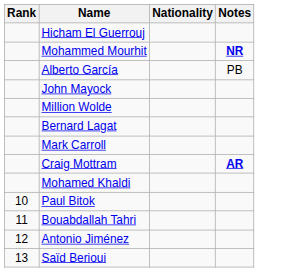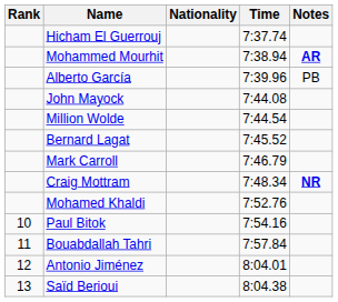 <table class="wikitable sortable" style="text-align:center">
 <tr>
 <th>Rank</th>
 <th>Name</th>
 <th>Nationality</th>
+<th>Time</th>
 <th>Notes</th>
 </tr>
 <tr>
 <td></td>
 <td align="left"><a href='#'>Hicham El Guerrouj</a></td>
 <td align=left></td>
+<td>7:37.74</td>
 <td></td>
 </tr>
 <tr>
 <td></td>
 <td align="left"><a href='#'>Mohammed Mourhit</a></td>
 <td align=left></td>
-<td><strong><a href='#'>NR</a></strong></td>
+<td>7:38.94</td>
+<td><strong><a href='#'>AR</a></strong></td>
 </tr>
 <tr>
 <td></td>
 <td align="left"><a href='#'>Alberto García</a></td>
 <td align=left></td>
+<td>7:39.96</td>
 <td>PB</td>
 </tr>
 <tr>
 <td></td>
 <td align="left"><a href='#'>John Mayock</a></td>
 <td align=left></td>
+<td>7:44.08</td>
 <td></td>
 </tr>
 <tr>
 <td></td>
 <td align="left"><a href='#'>Million Wolde</a></td>
 <td align=left></td>
+<td>7:44.54</td>
 <td></td>
 </tr>
 <tr>
 <td></td>
 <td align="left"><a href='#'>Bernard Lagat</a></td>
 <td align=left></td>
+<td>7:45.52</td>
 <td></td>
 </tr>
 <tr>
 <td></td>
 <td align="left"><a href='#'>Mark Carroll</a></td>
 <td align=left></td>
+<td>7:46.79</td>
 <td></td>
 </tr>
 <tr>
 <td></td>
 <td align="left"><a href='#'>Craig Mottram</a></td>
 <td align=left></td>
-<td><strong><a href='#'>AR</a></strong></td>
+<td>7:48.34</td>
+<td><strong><a href='#'>NR</a></strong></td>
 </tr>
 <tr>
 <td></td>
 <td align="left"><a href='#'>Mohamed Khaldi</a></td>
 <td align=left></td>
+<td>7:52.76</td>
 <td></td>
 </tr>
 <tr>
 <td>10</td>
 <td align="left"><a href='#'>Paul Bitok</a></td>
 <td align=left></td>
+<td>7:54.16</td>
 <td></td>
 </tr>
 <tr>
 <td>11</td>
 <td align="left"><a href='#'>Bouabdallah Tahri</a></td>
 <td align=left></td>
+<td>7:57.84</td>
 <td></td>
 </tr>
 <tr>
 <td>12</td>
 <td align="left"><a href='#'>Antonio Jiménez</a></td>
 <td align=left></td>
+<td>8:04.01</td>
 <td></td>
 </tr>
 <tr>
 <td>13</td>
 <td align="left"><a href='#'>Saïd Berioui</a></td>
 <td align=left></td>
+<td>8:04.38</td>
 <td></td>
 </tr>
 </table>
